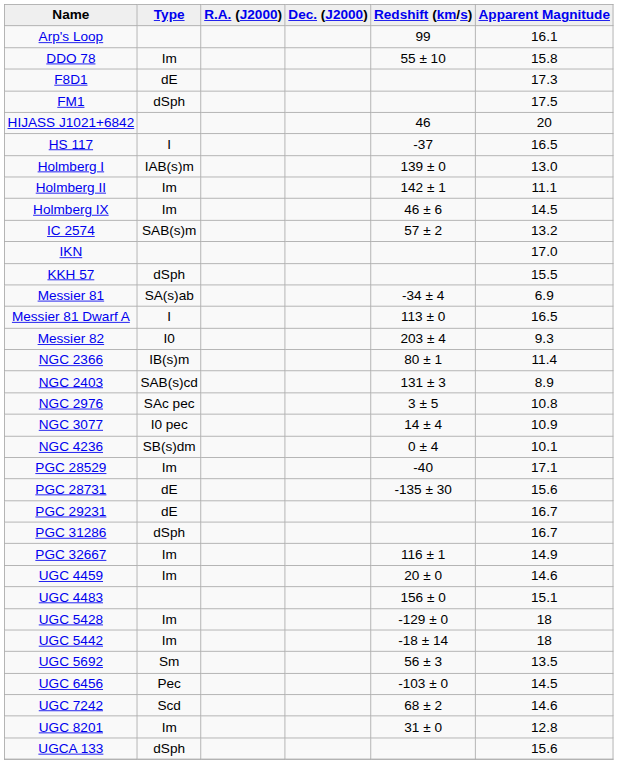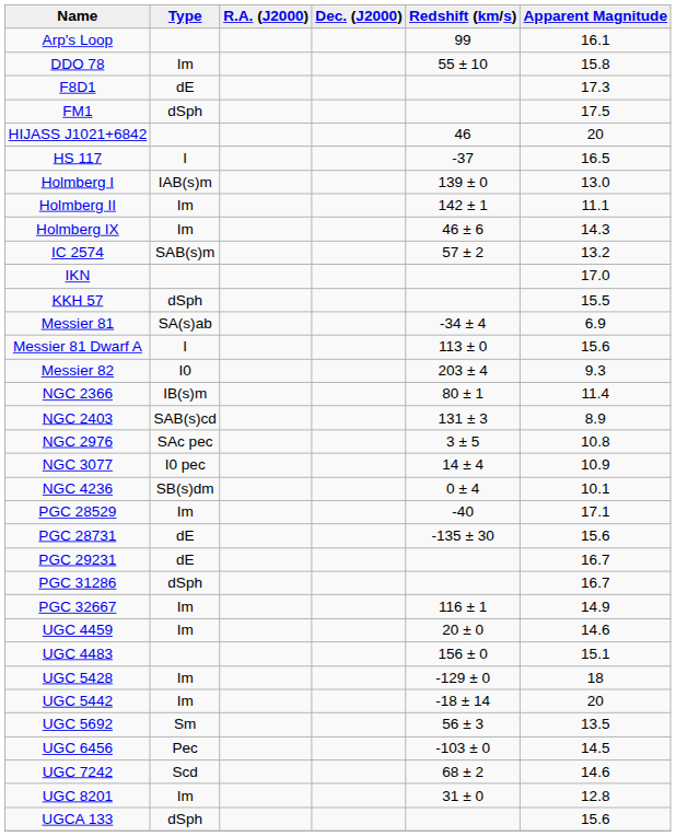 <table class="wikitable sortable" style="text-align:center;border-collapse:collapse;" cellpadding="2">
 <tr>
 <th style="background:#efefef;">Name</th>
 <th style="background:#efefef;"><a href='#'>Type</a></th>
 <th style="background:#efefef;"><a href='#'>R.A.</a> (<a href='#'>J2000</a>)</th>
 <th style="background:#efefef;"><a href='#'>Dec.</a> (<a href='#'>J2000</a>)</th>
 <th style="background:#efefef;"><a href='#'>Redshift</a> (<a href='#'>km</a>/<a href='#'>s</a>)</th>
 <th style="background:#efefef;"><a href='#'>Apparent Magnitude</a></th>
 </tr>
 <tr>
 <td><a href='#'>Arp's Loop</a></td>
 <td></td>
 <td></td>
 <td></td>
 <td>99</td>
 <td>16.1</td>
 </tr>
 <tr>
 <td><a href='#'>DDO 78</a></td>
 <td>Im</td>
 <td></td>
 <td></td>
 <td>55 ± 10</td>
 <td>15.8</td>
 </tr>
 <tr>
 <td><a href='#'>F8D1</a></td>
 <td>dE</td>
 <td></td>
 <td></td>
 <td></td>
 <td>17.3</td>
 </tr>
 <tr>
 <td><a href='#'>FM1</a></td>
 <td>dSph</td>
 <td></td>
 <td></td>
 <td></td>
 <td>17.5</td>
 </tr>
 <tr>
 <td><a href='#'>HIJASS J1021+6842</a></td>
 <td></td>
 <td></td>
 <td></td>
 <td>46</td>
 <td>20</td>
 </tr>
 <tr>
 <td><a href='#'>HS 117</a></td>
 <td>I</td>
 <td></td>
 <td></td>
 <td>-37</td>
 <td>16.5</td>
 </tr>
 <tr>
 <td><a href='#'>Holmberg I</a></td>
 <td>IAB(s)m</td>
 <td></td>
 <td></td>
 <td>139 ± 0</td>
 <td>13.0</td>
 </tr>
 <tr>
 <td><a href='#'>Holmberg II</a></td>
 <td>Im</td>
 <td></td>
 <td></td>
 <td>142 ± 1</td>
 <td>11.1</td>
 </tr>
 <tr>
 <td><a href='#'>Holmberg IX</a></td>
 <td>Im</td>
 <td></td>
 <td></td>
 <td>46 ± 6</td>
-<td>14.5</td>
+<td>14.3</td>
 </tr>
 <tr>
 <td><a href='#'>IC 2574</a></td>
 <td>SAB(s)m</td>
 <td></td>
 <td></td>
 <td>57 ± 2</td>
 <td>13.2</td>
 </tr>
 <tr>
 <td><a href='#'>IKN</a></td>
 <td></td>
 <td></td>
 <td></td>
 <td></td>
 <td>17.0</td>
 </tr>
 <tr>
 <td><a href='#'>KKH 57</a></td>
 <td>dSph</td>
 <td></td>
 <td></td>
 <td></td>
 <td>15.5</td>
 </tr>
 <tr>
 <td><a href='#'>Messier 81</a></td>
 <td>SA(s)ab</td>
 <td></td>
 <td></td>
 <td>-34 ± 4</td>
 <td>6.9</td>
 </tr>
 <tr>
 <td><a href='#'>Messier 81 Dwarf A</a></td>
 <td>I</td>
 <td></td>
 <td></td>
 <td>113 ± 0</td>
-<td>16.5</td>
+<td>15.6</td>
 </tr>
 <tr>
 <td><a href='#'>Messier 82</a></td>
 <td>I0</td>
 <td></td>
 <td></td>
 <td>203 ± 4</td>
 <td>9.3</td>
 </tr>
 <tr>
 <td><a href='#'>NGC 2366</a></td>
 <td>IB(s)m</td>
 <td></td>
 <td></td>
 <td>80 ± 1</td>
 <td>11.4</td>
 </tr>
 <tr>
 <td><a href='#'>NGC 2403</a></td>
 <td>SAB(s)cd</td>
 <td></td>
 <td></td>
 <td>131 ± 3</td>
 <td>8.9</td>
 </tr>
 <tr>
 <td><a href='#'>NGC 2976</a></td>
 <td>SAc pec</td>
 <td></td>
 <td></td>
 <td>3 ± 5</td>
 <td>10.8</td>
 </tr>
 <tr>
 <td><a href='#'>NGC 3077</a></td>
 <td>I0 pec</td>
 <td></td>
 <td></td>
 <td>14 ± 4</td>
 <td>10.9</td>
 </tr>
 <tr>
 <td><a href='#'>NGC 4236</a></td>
 <td>SB(s)dm</td>
 <td></td>
 <td></td>
 <td>0 ± 4</td>
 <td>10.1</td>
 </tr>
 <tr>
 <td><a href='#'>PGC 28529</a></td>
 <td>Im</td>
 <td></td>
 <td></td>
 <td>-40</td>
 <td>17.1</td>
 </tr>
 <tr>
 <td><a href='#'>PGC 28731</a></td>
 <td>dE</td>
 <td></td>
 <td></td>
 <td>-135 ± 30</td>
 <td>15.6</td>
 </tr>
 <tr>
 <td><a href='#'>PGC 29231</a></td>
 <td>dE</td>
 <td></td>
 <td></td>
 <td></td>
 <td>16.7</td>
 </tr>
 <tr>
 <td><a href='#'>PGC 31286</a></td>
 <td>dSph</td>
 <td></td>
 <td></td>
 <td></td>
 <td>16.7</td>
 </tr>
 <tr>
 <td><a href='#'>PGC 32667</a></td>
 <td>Im</td>
 <td></td>
 <td></td>
 <td>116 ± 1</td>
 <td>14.9</td>
 </tr>
 <tr>
 <td><a href='#'>UGC 4459</a></td>
 <td>Im</td>
 <td></td>
 <td></td>
 <td>20 ± 0</td>
 <td>14.6</td>
 </tr>
 <tr>
 <td><a href='#'>UGC 4483</a></td>
 <td></td>
 <td></td>
 <td></td>
 <td>156 ± 0</td>
 <td>15.1</td>
 </tr>
 <tr>
 <td><a href='#'>UGC 5428</a></td>
 <td>Im</td>
 <td></td>
 <td></td>
 <td>-129 ± 0</td>
 <td>18</td>
 </tr>
 <tr>
 <td><a href='#'>UGC 5442</a></td>
 <td>Im</td>
 <td></td>
 <td></td>
 <td>-18 ± 14</td>
-<td>18</td>
+<td>20</td>
 </tr>
 <tr>
 <td><a href='#'>UGC 5692</a></td>
 <td>Sm</td>
 <td></td>
 <td></td>
 <td>56 ± 3</td>
 <td>13.5</td>
 </tr>
 <tr>
 <td><a href='#'>UGC 6456</a></td>
 <td>Pec</td>
 <td></td>
 <td></td>
 <td>-103 ± 0</td>
 <td>14.5</td>
 </tr>
 <tr>
 <td><a href='#'>UGC 7242</a></td>
 <td>Scd</td>
 <td></td>
 <td></td>
 <td>68 ± 2</td>
 <td>14.6</td>
 </tr>
 <tr>
 <td><a href='#'>UGC 8201</a></td>
 <td>Im</td>
 <td></td>
 <td></td>
 <td>31 ± 0</td>
 <td>12.8</td>
 </tr>
 <tr>
 <td><a href='#'>UGCA 133</a></td>
 <td>dSph</td>
 <td></td>
 <td></td>
 <td></td>
 <td>15.6</td>
 </tr>
 <tr>
 </tr>
 </table>
